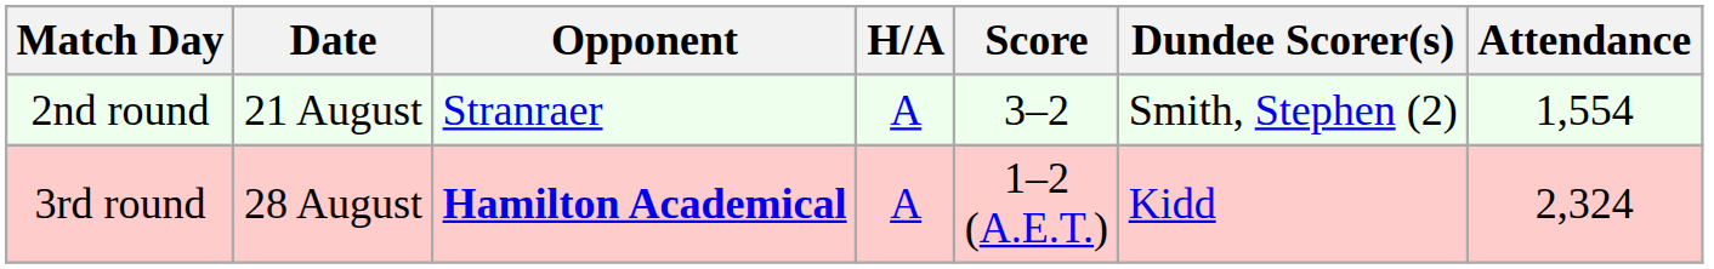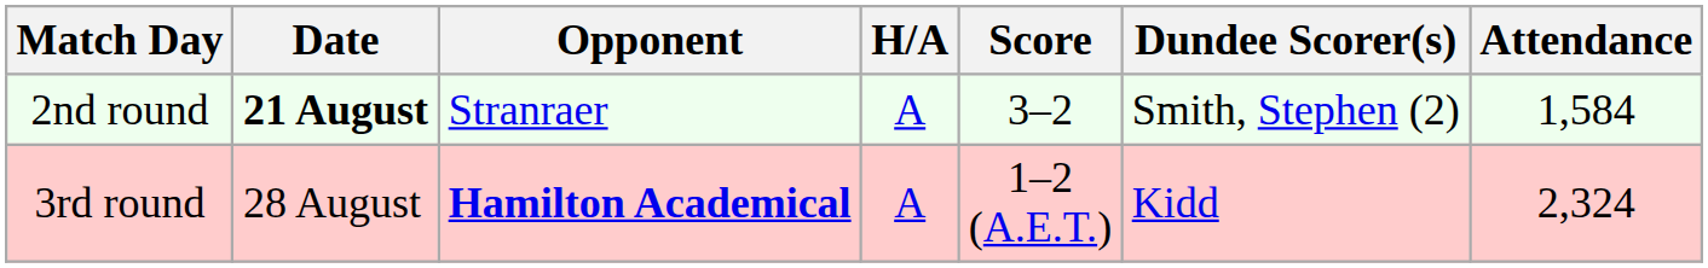 <table class="wikitable" style="text-align:center">
 <tr>
 <th>Match Day</th>
 <th>Date</th>
 <th>Opponent</th>
 <th>H/A</th>
 <th>Score</th>
 <th>Dundee Scorer(s)</th>
 <th>Attendance</th>
 </tr>
 <tr bgcolor="#EEFFEE">
 <td>2nd round</td>
-<td align="left">21 August</td>
+<td align="left"><strong>21 August</strong></td>
 <td align="left"><a href='#'>Stranraer</a></td>
 <td><a href='#'>A</a></td>
 <td>3–2</td>
 <td align="left">Smith, <a href='#'>Stephen</a> (2)</td>
-<td>1,554</td>
+<td>1,584</td>
 </tr>
 <tr bgcolor="#FFCCCC">
 <td>3rd round</td>
 <td align="left">28 August</td>
 <td align="left"><strong><a href='#'>Hamilton Academical</a></strong></td>
 <td><a href='#'>A</a></td>
 <td>1–2<br>(<a href='#'>A.E.T.</a>)</td>
 <td align="left"><a href='#'>Kidd</a></td>
 <td>2,324</td>
 </tr>
 </table>
